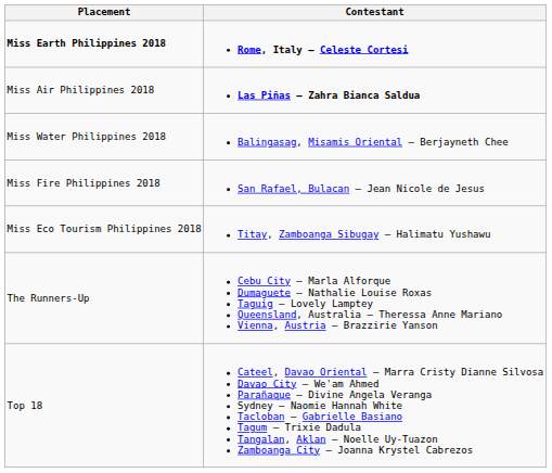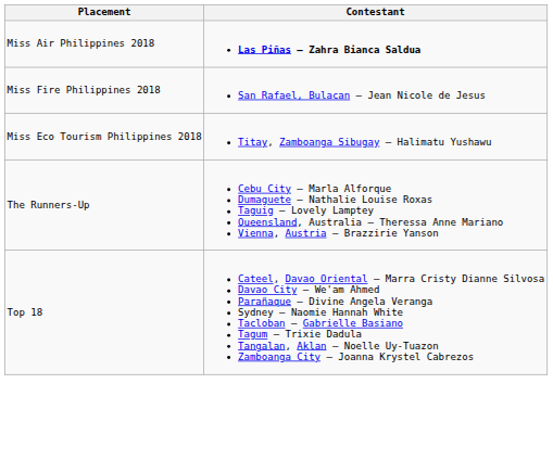 <table class="wikitable sortable" style="font-size: 95%;">
 <tr>
 <th>Placement</th>
 <th>Contestant</th>
 </tr>
 <tr>
-<td><strong>Miss Earth Philippines 2018</strong></td>
-<td><br><ul><li><strong><a href='#'>Rome</a>, Italy – <a href='#'>Celeste Cortesi</a></strong></li></ul></td>
-</tr>
-<tr>
 <td>Miss Air Philippines 2018</td>
 <td><strong><br><ul><li><a href='#'>Las Piñas</a> – Zahra Bianca Saldua</li></ul></strong></td>
-</tr>
-<tr>
-<td>Miss Water Philippines 2018</td>
-<td><br><ul><li><a href='#'>Balingasag</a>, <a href='#'>Misamis Oriental</a> – Berjayneth Chee</li></ul></td>
 </tr>
 <tr>
 <td>Miss Fire Philippines 2018</td>
 <td><br><ul><li><a href='#'>San Rafael, Bulacan</a> – Jean Nicole de Jesus</li></ul></td>
 </tr>
 <tr>
 <td>Miss Eco Tourism Philippines 2018</td>
 <td><br><ul><li><a href='#'>Titay</a>, <a href='#'>Zamboanga Sibugay</a> – Halimatu Yushawu</li></ul></td>
 </tr>
 <tr>
 <td>The Runners-Up</td>
 <td><br><ul><li><a href='#'>Cebu City</a> – Marla Alforque</li><li><a href='#'>Dumaguete</a> – Nathalie Louise Roxas</li><li><a href='#'>Taguig</a> – Lovely Lamptey</li><li><a href='#'>Queensland</a>, Australia – Theressa Anne Mariano</li><li><a href='#'>Vienna</a>, <a href='#'>Austria</a> – Brazzirie Yanson</li></ul></td>
 </tr>
 <tr>
 <td>Top 18</td>
 <td><br><ul><li><a href='#'>Cateel</a>, <a href='#'>Davao Oriental</a> – Marra Cristy Dianne Silvosa</li><li><a href='#'>Davao City</a> – We'am Ahmed</li><li><a href='#'>Parañaque</a> – Divine Angela Veranga</li><li>Sydney – Naomie Hannah White</li><li><a href='#'>Tacloban</a> – <a href='#'>Gabrielle Basiano</a></li><li><a href='#'>Tagum</a> – Trixie Dadula</li><li><a href='#'>Tangalan</a>, <a href='#'>Aklan</a> – Noelle Uy-Tuazon</li><li><a href='#'>Zamboanga City</a> – Joanna Krystel Cabrezos</li></ul></td>
 </tr>
 </table>
